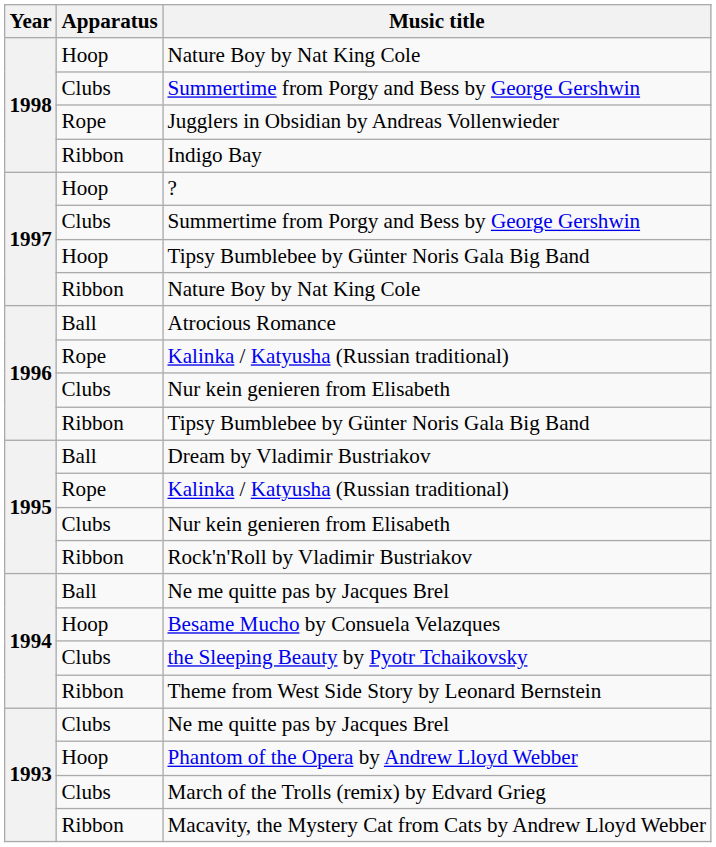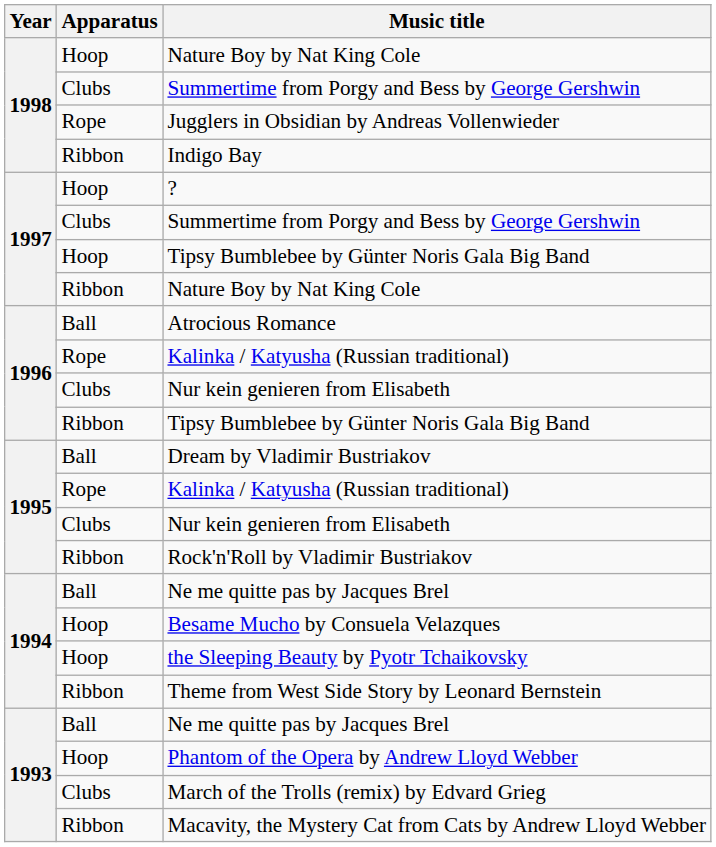 <table class="wikitable plainrowheaders">
 <tr>
 <th scope=col>Year</th>
 <th scope=col>Apparatus</th>
 <th scope=col>Music title</th>
 </tr>
 <tr>
 <th scope=row rowspan=4>1998</th>
 <td>Hoop</td>
 <td>Nature Boy by Nat King Cole</td>
 </tr>
 <tr>
 <td>Clubs</td>
 <td><a href='#'>Summertime</a> from Porgy and Bess by <a href='#'>George Gershwin</a></td>
 </tr>
 <tr>
 <td>Rope</td>
 <td>Jugglers in Obsidian by Andreas Vollenwieder</td>
 </tr>
 <tr>
 <td>Ribbon</td>
 <td>Indigo Bay</td>
 </tr>
 <tr>
 <th scope=row rowspan=4>1997</th>
 <td>Hoop</td>
 <td>?</td>
 </tr>
 <tr>
 <td>Clubs</td>
 <td>Summertime from Porgy and Bess by <a href='#'>George Gershwin</a></td>
 </tr>
 <tr>
 <td>Hoop</td>
 <td>Tipsy Bumblebee by Günter Noris Gala Big Band</td>
 </tr>
 <tr>
 <td>Ribbon</td>
 <td>Nature Boy by Nat King Cole</td>
 </tr>
 <tr>
 <th scope=row rowspan=4>1996</th>
 <td>Ball</td>
 <td>Atrocious Romance</td>
 </tr>
 <tr>
 <td>Rope</td>
 <td><a href='#'>Kalinka</a> / <a href='#'>Katyusha</a> (Russian traditional)</td>
 </tr>
 <tr>
 <td>Clubs</td>
 <td>Nur kein genieren from Elisabeth</td>
 </tr>
 <tr>
 <td>Ribbon</td>
 <td>Tipsy Bumblebee by Günter Noris Gala Big Band</td>
 </tr>
 <tr>
 <th scope=row rowspan=4>1995</th>
 <td>Ball</td>
 <td>Dream	by Vladimir Bustriakov</td>
 </tr>
 <tr>
 <td>Rope</td>
 <td><a href='#'>Kalinka</a> / <a href='#'>Katyusha</a> (Russian traditional)</td>
 </tr>
 <tr>
 <td>Clubs</td>
 <td>Nur kein genieren from Elisabeth</td>
 </tr>
 <tr>
 <td>Ribbon</td>
 <td>Rock'n'Roll by Vladimir Bustriakov</td>
 </tr>
 <tr>
 <th scope=row rowspan=4>1994</th>
 <td>Ball</td>
 <td>Ne me quitte pas by Jacques Brel</td>
 </tr>
 <tr>
 <td>Hoop</td>
 <td><a href='#'>Besame Mucho</a> by Consuela Velazques</td>
 </tr>
 <tr>
-<td>Clubs</td>
+<td>Hoop</td>
 <td><a href='#'>the Sleeping Beauty</a> by <a href='#'>Pyotr Tchaikovsky</a></td>
 </tr>
 <tr>
 <td>Ribbon</td>
 <td>Theme from West Side Story by Leonard Bernstein</td>
 </tr>
 <tr>
 <th scope=row rowspan=4>1993</th>
-<td>Clubs</td>
+<td>Ball</td>
 <td>Ne me quitte pas by Jacques Brel</td>
 </tr>
 <tr>
 <td>Hoop</td>
 <td><a href='#'>Phantom of the Opera</a> by <a href='#'>Andrew Lloyd Webber</a></td>
 </tr>
 <tr>
 <td>Clubs</td>
 <td>March of the Trolls (remix) by Edvard Grieg</td>
 </tr>
 <tr>
 <td>Ribbon</td>
 <td>Macavity, the Mystery Cat from Cats by Andrew Lloyd Webber</td>
 </tr>
 </table>
